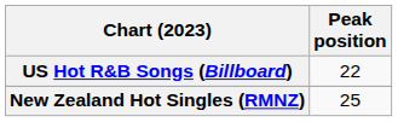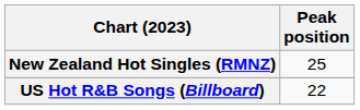 <table class="wikitable sortable plainrowheaders" style="text-align:center">
 <tr>
 <th scope="col">Chart (2023)</th>
 <th scope="col">Peak<br>position</th>
 </tr>
 <tr>
-<th scope="row">US <a href='#'>Hot R&B Songs</a> (<a href='#'><em>Billboard</em></a>)</th>
-<td>22</td>
+<th scope="row">New Zealand Hot Singles (<a href='#'>RMNZ</a>)</th>
+<td>25</td>
 </tr>
 <tr>
 </tr>
 <tr>
-<th scope="row">New Zealand Hot Singles (<a href='#'>RMNZ</a>)</th>
-<td>25</td>
+<th scope="row">US <a href='#'>Hot R&B Songs</a> (<a href='#'><em>Billboard</em></a>)</th>
+<td>22</td>
 </tr>
 </table>
